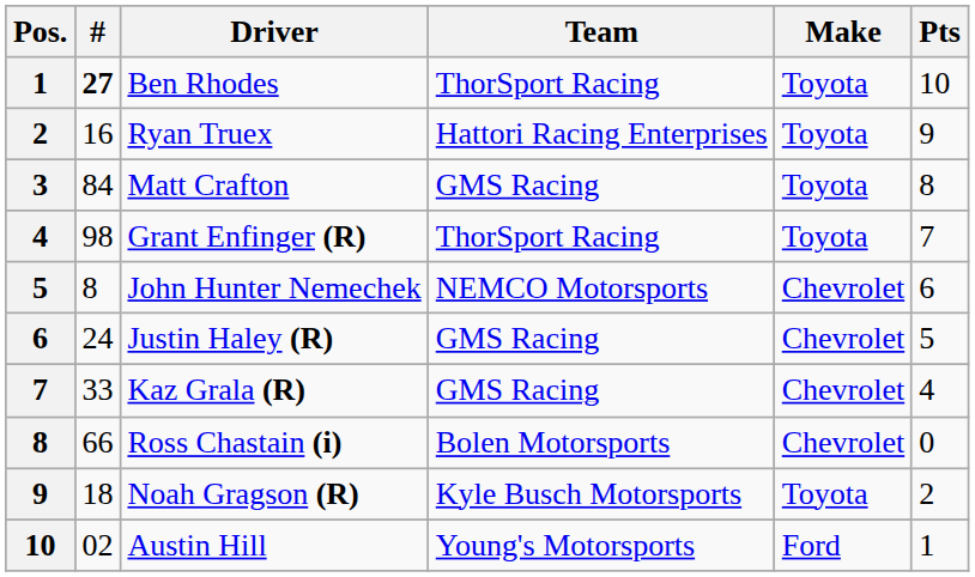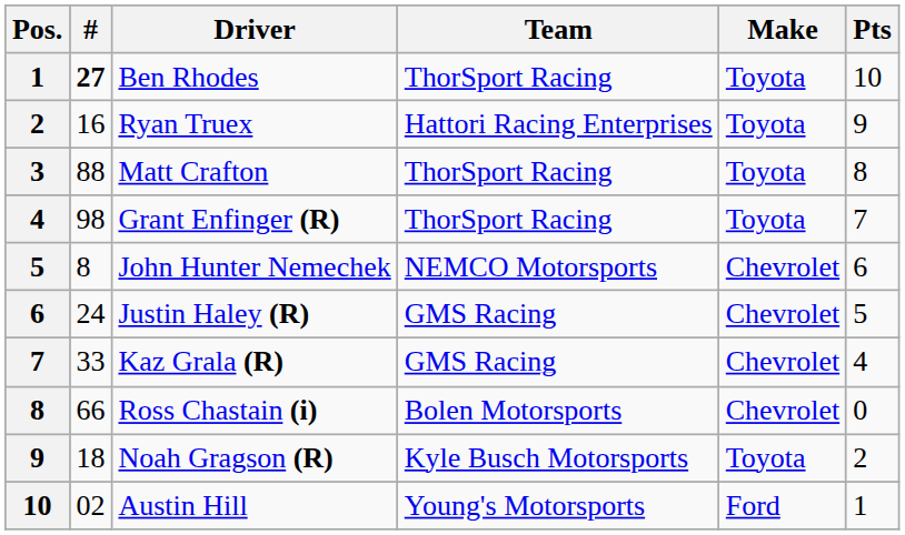 <table class="wikitable" style="font-size:95%">
 <tr>
 <th>Pos.</th>
 <th>#</th>
 <th>Driver</th>
 <th>Team</th>
 <th>Make</th>
 <th>Pts</th>
 </tr>
 <tr>
 <th>1</th>
 <td><strong>27</strong></td>
 <td><a href='#'>Ben Rhodes</a></td>
 <td><a href='#'>ThorSport Racing</a></td>
 <td><a href='#'>Toyota</a></td>
 <td>10</td>
 </tr>
 <tr>
 <th>2</th>
 <td>16</td>
 <td><a href='#'>Ryan Truex</a></td>
 <td><a href='#'>Hattori Racing Enterprises</a></td>
 <td><a href='#'>Toyota</a></td>
 <td>9</td>
 </tr>
 <tr>
 <th>3</th>
-<td>84</td>
+<td>88</td>
 <td><a href='#'>Matt Crafton</a></td>
-<td><a href='#'>GMS Racing</a></td>
+<td><a href='#'>ThorSport Racing</a></td>
 <td><a href='#'>Toyota</a></td>
 <td>8</td>
 </tr>
 <tr>
 <th>4</th>
 <td>98</td>
 <td><a href='#'>Grant Enfinger</a> <strong>(R)</strong></td>
 <td><a href='#'>ThorSport Racing</a></td>
 <td><a href='#'>Toyota</a></td>
 <td>7</td>
 </tr>
 <tr>
 <th>5</th>
 <td>8</td>
 <td><a href='#'>John Hunter Nemechek</a></td>
 <td><a href='#'>NEMCO Motorsports</a></td>
 <td><a href='#'>Chevrolet</a></td>
 <td>6</td>
 </tr>
 <tr>
 <th>6</th>
 <td>24</td>
 <td><a href='#'>Justin Haley</a> <strong>(R)</strong></td>
 <td><a href='#'>GMS Racing</a></td>
 <td><a href='#'>Chevrolet</a></td>
 <td>5</td>
 </tr>
 <tr>
 <th>7</th>
 <td>33</td>
 <td><a href='#'>Kaz Grala</a> <strong>(R)</strong></td>
 <td><a href='#'>GMS Racing</a></td>
 <td><a href='#'>Chevrolet</a></td>
 <td>4</td>
 </tr>
 <tr>
 <th>8</th>
 <td>66</td>
 <td><a href='#'>Ross Chastain</a> <strong>(i)</strong></td>
 <td><a href='#'>Bolen Motorsports</a></td>
 <td><a href='#'>Chevrolet</a></td>
 <td>0</td>
 </tr>
 <tr>
 <th>9</th>
 <td>18</td>
 <td><a href='#'>Noah Gragson</a> <strong>(R)</strong></td>
 <td><a href='#'>Kyle Busch Motorsports</a></td>
 <td><a href='#'>Toyota</a></td>
 <td>2</td>
 </tr>
 <tr>
 <th>10</th>
 <td>02</td>
 <td><a href='#'>Austin Hill</a></td>
 <td><a href='#'>Young's Motorsports</a></td>
 <td><a href='#'>Ford</a></td>
 <td>1</td>
 </tr>
 </table>
